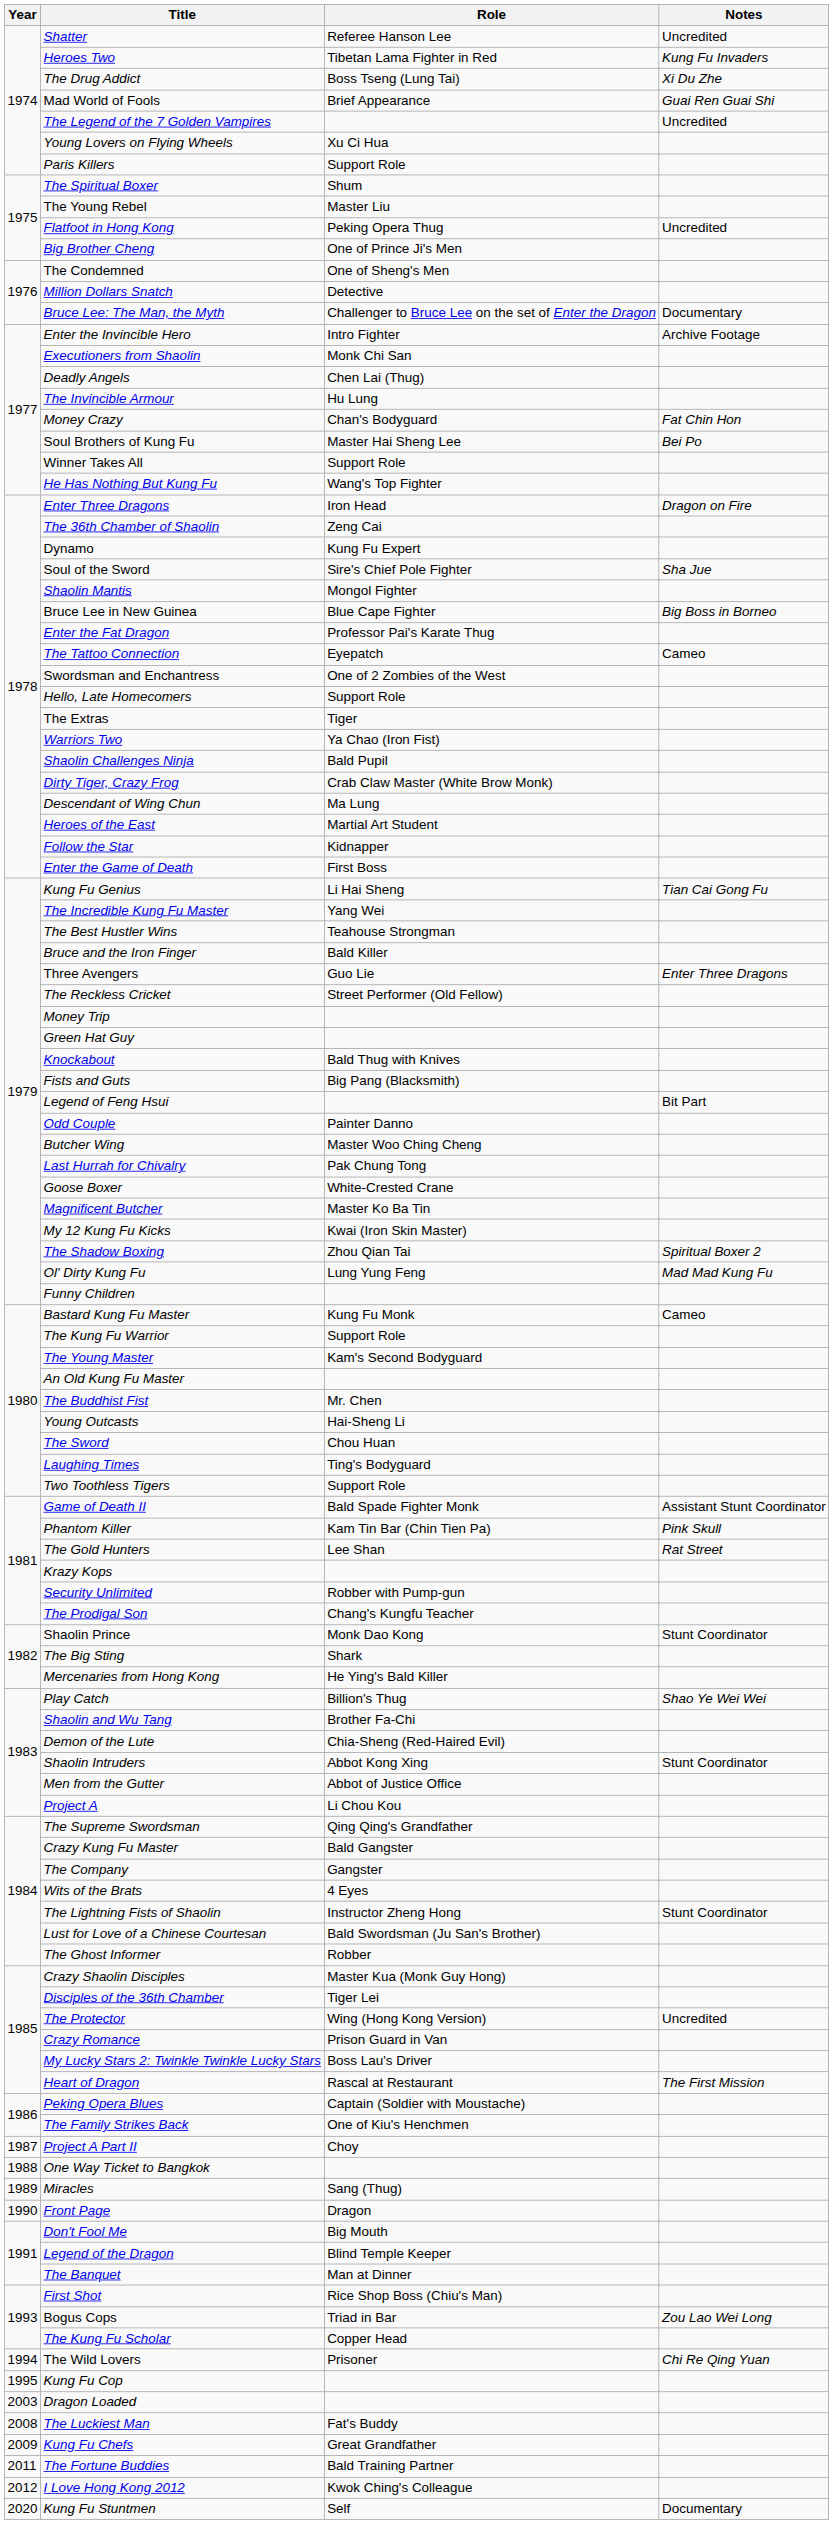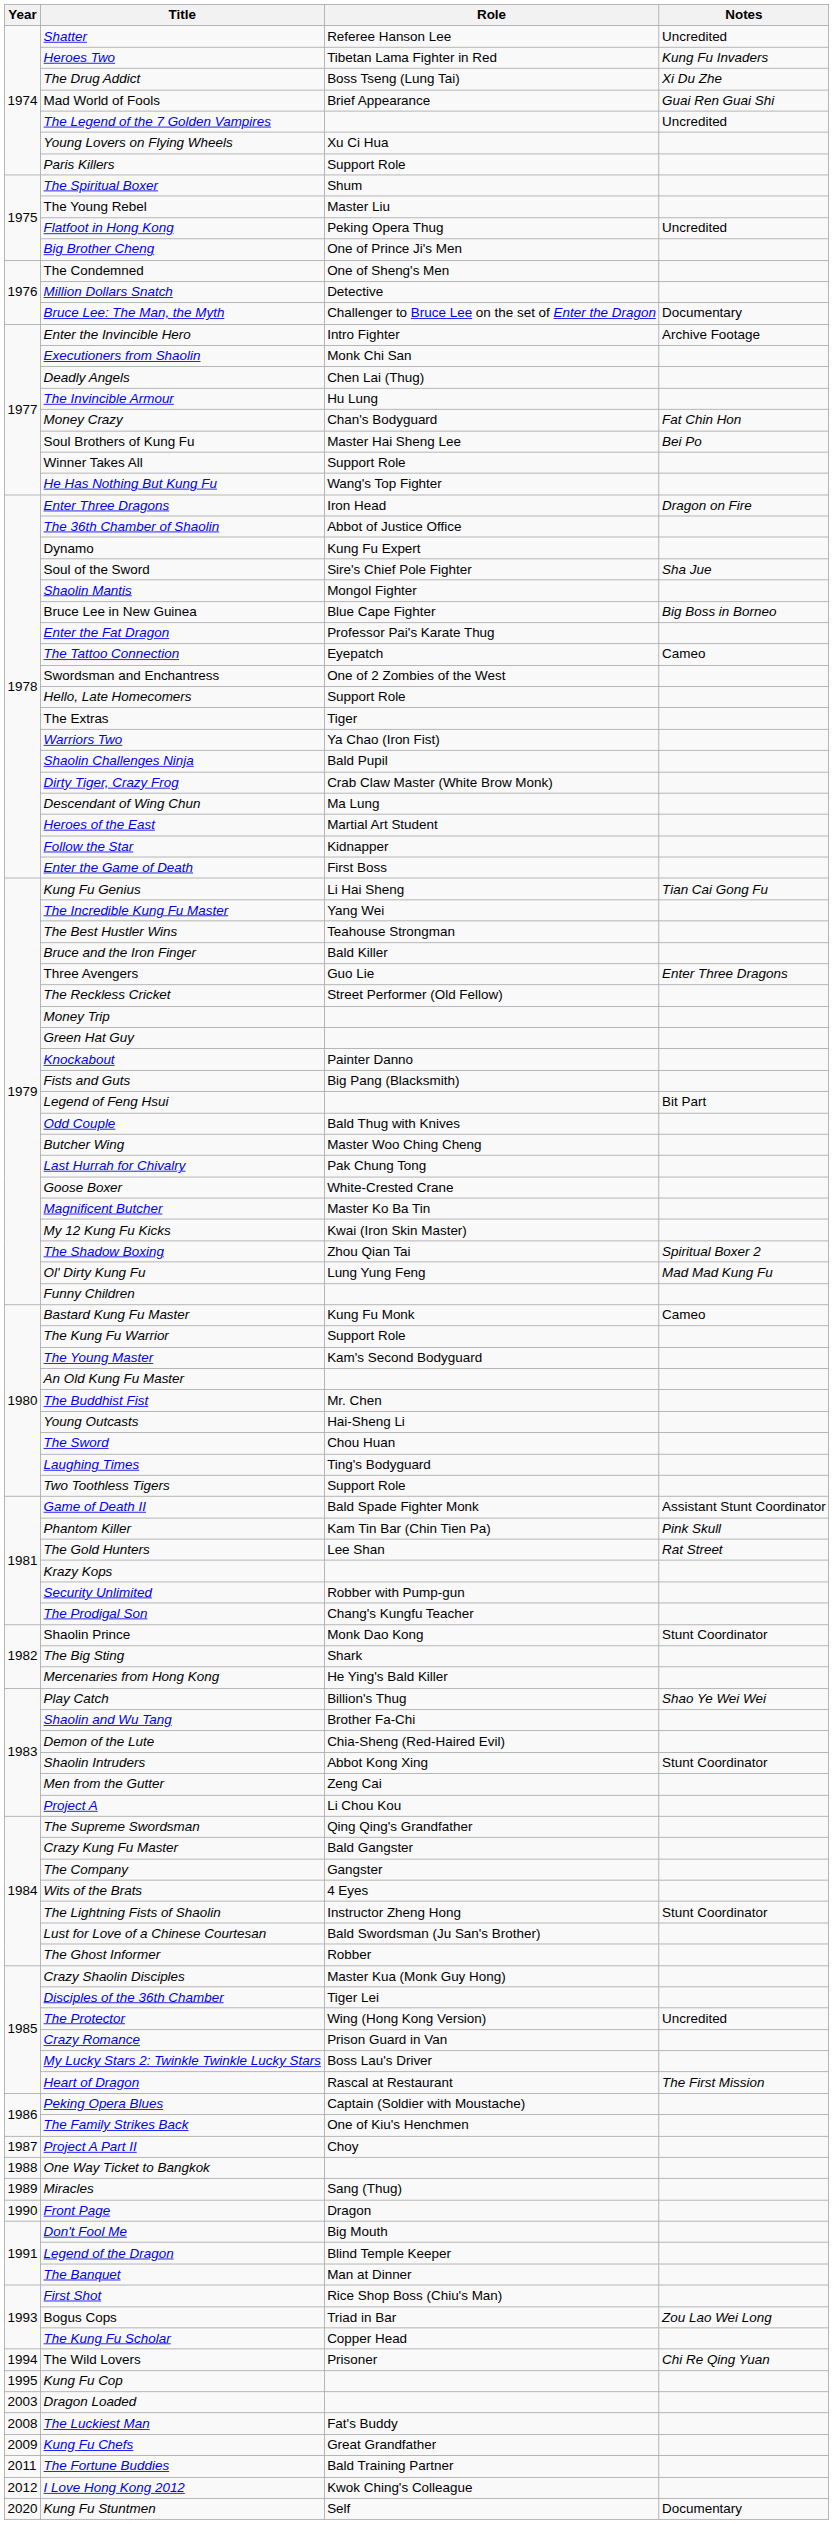 <table class="wikitable sortable">
 <tr>
 <th>Year</th>
 <th>Title</th>
 <th>Role</th>
 <th scope="col" class="unsortable">Notes</th>
 </tr>
 <tr>
 <td rowspan="7">1974</td>
 <td><em><a href='#'>Shatter</a></em></td>
 <td>Referee Hanson Lee</td>
 <td>Uncredited</td>
 </tr>
 <tr>
 <td><em><a href='#'>Heroes Two</a></em></td>
 <td>Tibetan Lama Fighter in Red</td>
 <td><em>Kung Fu Invaders</em></td>
 </tr>
 <tr>
 <td><em>The Drug Addict</em></td>
 <td>Boss Tseng (Lung Tai)</td>
 <td><em>Xi Du Zhe</em></td>
 </tr>
 <tr>
 <td>Mad World of Fools</td>
 <td>Brief Appearance</td>
 <td><em>Guai Ren Guai Shi</em></td>
 </tr>
 <tr>
 <td><em><a href='#'>The Legend of the 7 Golden Vampires</a></em></td>
 <td></td>
 <td>Uncredited</td>
 </tr>
 <tr>
 <td><em>Young Lovers on Flying Wheels</em></td>
 <td>Xu Ci Hua</td>
 <td></td>
 </tr>
 <tr>
 <td><em>Paris Killers</em></td>
 <td>Support Role</td>
 <td></td>
 </tr>
 <tr>
 <td rowspan=4>1975</td>
 <td><em><a href='#'>The Spiritual Boxer</a></em></td>
 <td>Shum</td>
 <td></td>
 </tr>
 <tr>
 <td>The Young Rebel</td>
 <td>Master Liu</td>
 <td></td>
 </tr>
 <tr>
 <td><em><a href='#'>Flatfoot in Hong Kong</a></em></td>
 <td>Peking Opera Thug</td>
 <td>Uncredited</td>
 </tr>
 <tr>
 <td><em><a href='#'>Big Brother Cheng</a></em></td>
 <td>One of Prince Ji's Men</td>
 <td></td>
 </tr>
 <tr>
 <td rowspan="3">1976</td>
 <td>The Condemned</td>
 <td>One of Sheng's Men</td>
 <td></td>
 </tr>
 <tr>
 <td><em><a href='#'>Million Dollars Snatch</a></em></td>
 <td>Detective</td>
 <td></td>
 </tr>
 <tr>
 <td><em><a href='#'>Bruce Lee: The Man, the Myth</a></em></td>
 <td>Challenger to <a href='#'>Bruce Lee</a> on the set of <em><a href='#'>Enter the Dragon</a></em></td>
 <td>Documentary</td>
 </tr>
 <tr>
 <td rowspan="8">1977</td>
 <td><em>Enter the Invincible Hero</em></td>
 <td>Intro Fighter</td>
 <td>Archive Footage</td>
 </tr>
 <tr>
 <td><em><a href='#'>Executioners from Shaolin</a></em></td>
 <td>Monk Chi San</td>
 <td></td>
 </tr>
 <tr>
 <td><em>Deadly Angels</em></td>
 <td>Chen Lai (Thug)</td>
 <td></td>
 </tr>
 <tr>
 <td><em><a href='#'>The Invincible Armour</a></em></td>
 <td>Hu Lung</td>
 <td></td>
 </tr>
 <tr>
 <td><em>Money Crazy</em></td>
 <td>Chan's Bodyguard</td>
 <td><em>Fat Chin Hon</em></td>
 </tr>
 <tr>
 <td>Soul Brothers of Kung Fu</td>
 <td>Master Hai Sheng Lee</td>
 <td><em>Bei Po</em></td>
 </tr>
 <tr>
 <td>Winner Takes All</td>
 <td>Support Role</td>
 <td></td>
 </tr>
 <tr>
 <td><em><a href='#'>He Has Nothing But Kung Fu</a></em></td>
 <td>Wang's Top Fighter</td>
 <td></td>
 </tr>
 <tr>
 <td rowspan="18">1978</td>
 <td><em><a href='#'>Enter Three Dragons</a></em></td>
 <td>Iron Head</td>
 <td><em>Dragon on Fire</em></td>
 </tr>
 <tr>
 <td><em><a href='#'>The 36th Chamber of Shaolin</a></em></td>
-<td>Zeng Cai</td>
+<td>Abbot of Justice Office</td>
 <td></td>
 </tr>
 <tr>
 <td>Dynamo</td>
 <td>Kung Fu Expert</td>
 <td></td>
 </tr>
 <tr>
 <td>Soul of the Sword</td>
 <td>Sire's Chief Pole Fighter</td>
 <td><em>Sha Jue</em></td>
 </tr>
 <tr>
 <td><em><a href='#'>Shaolin Mantis</a></em></td>
 <td>Mongol Fighter</td>
 <td></td>
 </tr>
 <tr>
 <td>Bruce Lee in New Guinea</td>
 <td>Blue Cape Fighter</td>
 <td><em>Big Boss in Borneo</em></td>
 </tr>
 <tr>
 <td><em><a href='#'>Enter the Fat Dragon</a></em></td>
 <td>Professor Pai's Karate Thug</td>
 <td></td>
 </tr>
 <tr>
 <td><em><a href='#'>The Tattoo Connection</a></em></td>
 <td>Eyepatch</td>
 <td>Cameo</td>
 </tr>
 <tr>
 <td>Swordsman and  Enchantress</td>
 <td>One of 2 Zombies of the West</td>
 <td></td>
 </tr>
 <tr>
 <td><em>Hello, Late Homecomers</em></td>
 <td>Support Role</td>
 <td></td>
 </tr>
 <tr>
 <td>The Extras</td>
 <td>Tiger</td>
 <td></td>
 </tr>
 <tr>
 <td><em><a href='#'>Warriors Two</a></em></td>
 <td>Ya Chao (Iron Fist)</td>
 <td></td>
 </tr>
 <tr>
 <td><em><a href='#'>Shaolin Challenges Ninja</a></em></td>
 <td>Bald Pupil</td>
 <td></td>
 </tr>
 <tr>
 <td><em><a href='#'>Dirty Tiger, Crazy Frog</a></em></td>
 <td>Crab Claw Master (White Brow Monk)</td>
 <td></td>
 </tr>
 <tr>
 <td><em>Descendant of Wing Chun</em></td>
 <td>Ma Lung</td>
 <td></td>
 </tr>
 <tr>
 <td><em><a href='#'>Heroes of the East</a></em></td>
 <td>Martial Art Student</td>
 <td></td>
 </tr>
 <tr>
 <td><em><a href='#'>Follow the Star</a></em></td>
 <td>Kidnapper</td>
 <td></td>
 </tr>
 <tr>
 <td><em><a href='#'>Enter the Game of Death</a></em></td>
 <td>First Boss</td>
 <td></td>
 </tr>
 <tr>
 <td rowspan="20">1979</td>
 <td><em>Kung Fu Genius</em></td>
 <td>Li Hai Sheng</td>
 <td><em>Tian Cai Gong Fu</em></td>
 </tr>
 <tr>
 <td><em><a href='#'>The Incredible Kung Fu Master</a></em></td>
 <td>Yang Wei</td>
 <td></td>
 </tr>
 <tr>
 <td><em>The Best Hustler Wins</em></td>
 <td>Teahouse Strongman</td>
 <td></td>
 </tr>
 <tr>
 <td><em>Bruce and the Iron Finger</em></td>
 <td>Bald Killer</td>
 <td></td>
 </tr>
 <tr>
 <td>Three Avengers</td>
 <td>Guo Lie</td>
 <td><em>Enter Three Dragons</em></td>
 </tr>
 <tr>
 <td><em>The Reckless Cricket</em></td>
 <td>Street Performer (Old Fellow)</td>
 <td></td>
 </tr>
 <tr>
 <td><em>Money Trip</em></td>
 <td></td>
 <td></td>
 </tr>
 <tr>
 <td><em>Green Hat Guy</em></td>
 <td></td>
 <td></td>
 </tr>
 <tr>
 <td><em><a href='#'>Knockabout</a></em></td>
-<td>Bald Thug with Knives</td>
+<td>Painter Danno</td>
 <td></td>
 </tr>
 <tr>
 <td><em>Fists and Guts</em></td>
 <td>Big Pang (Blacksmith)</td>
 <td></td>
 </tr>
 <tr>
 <td><em>Legend of Feng Hsui</em></td>
 <td></td>
 <td>Bit Part</td>
 </tr>
 <tr>
 <td><em><a href='#'>Odd Couple</a></em></td>
-<td>Painter Danno</td>
+<td>Bald Thug with Knives</td>
 <td></td>
 </tr>
 <tr>
 <td><em>Butcher Wing</em></td>
 <td>Master Woo Ching Cheng</td>
 <td></td>
 </tr>
 <tr>
 <td><em><a href='#'>Last Hurrah for Chivalry</a></em></td>
 <td>Pak Chung Tong</td>
 <td></td>
 </tr>
 <tr>
 <td><em>Goose Boxer</em></td>
 <td>White-Crested Crane</td>
 <td></td>
 </tr>
 <tr>
 <td><em><a href='#'>Magnificent Butcher</a></em></td>
 <td>Master Ko Ba Tin</td>
 <td></td>
 </tr>
 <tr>
 <td><em>My 12 Kung Fu Kicks</em></td>
 <td>Kwai (Iron Skin Master)</td>
 <td></td>
 </tr>
 <tr>
 <td><em><a href='#'>The Shadow Boxing</a></em></td>
 <td>Zhou Qian Tai</td>
 <td><em>Spiritual Boxer 2</em></td>
 </tr>
 <tr>
 <td><em>Ol' Dirty Kung Fu</em></td>
 <td>Lung Yung Feng</td>
 <td><em>Mad Mad Kung Fu</em></td>
 </tr>
 <tr>
 <td><em>Funny Children</em></td>
 <td></td>
 <td></td>
 </tr>
 <tr>
 <td rowspan="9">1980</td>
 <td><em>Bastard Kung Fu Master</em></td>
 <td>Kung Fu Monk</td>
 <td>Cameo</td>
 </tr>
 <tr>
 <td><em>The Kung Fu Warrior</em></td>
 <td>Support Role</td>
 <td></td>
 </tr>
 <tr>
 <td><em><a href='#'>The Young Master</a></em></td>
 <td>Kam's Second Bodyguard</td>
 <td></td>
 </tr>
 <tr>
 <td><em>An Old Kung Fu Master</em></td>
 <td></td>
 <td></td>
 </tr>
 <tr>
 <td><em><a href='#'>The Buddhist Fist</a></em></td>
 <td>Mr. Chen</td>
 <td></td>
 </tr>
 <tr>
 <td><em>Young Outcasts</em></td>
 <td>Hai-Sheng Li</td>
 <td></td>
 </tr>
 <tr>
 <td><em><a href='#'>The Sword</a></em></td>
 <td>Chou Huan</td>
 <td></td>
 </tr>
 <tr>
 <td><em><a href='#'>Laughing Times</a></em></td>
 <td>Ting's Bodyguard</td>
 <td></td>
 </tr>
 <tr>
 <td><em>Two Toothless Tigers</em></td>
 <td>Support Role</td>
 <td></td>
 </tr>
 <tr>
 <td rowspan="6">1981</td>
 <td><em><a href='#'>Game of Death II</a></em></td>
 <td>Bald Spade Fighter Monk</td>
 <td>Assistant Stunt Coordinator</td>
 </tr>
 <tr>
 <td><em>Phantom Killer</em></td>
 <td>Kam Tin Bar (Chin Tien Pa)</td>
 <td><em>Pink Skull</em></td>
 </tr>
 <tr>
 <td><em>The Gold Hunters</em></td>
 <td>Lee Shan</td>
 <td><em>Rat Street</em></td>
 </tr>
 <tr>
 <td><em>Krazy Kops</em></td>
 <td></td>
 <td></td>
 </tr>
 <tr>
 <td><em><a href='#'>Security Unlimited</a></em></td>
 <td>Robber with Pump-gun</td>
 <td></td>
 </tr>
 <tr>
 <td><em><a href='#'>The Prodigal Son</a></em></td>
 <td>Chang's Kungfu Teacher</td>
 <td></td>
 </tr>
 <tr>
 <td rowspan="3">1982</td>
 <td>Shaolin Prince</td>
 <td>Monk Dao Kong</td>
 <td>Stunt Coordinator</td>
 </tr>
 <tr>
 <td><em>The Big Sting</em></td>
 <td>Shark</td>
 <td></td>
 </tr>
 <tr>
 <td><em>Mercenaries from Hong Kong</em></td>
 <td>He Ying's Bald Killer</td>
 <td></td>
 </tr>
 <tr>
 <td rowspan="6">1983</td>
 <td><em>Play Catch</em></td>
 <td>Billion's Thug</td>
 <td><em>Shao Ye Wei Wei</em></td>
 </tr>
 <tr>
 <td><em><a href='#'>Shaolin and Wu Tang</a></em></td>
 <td>Brother Fa-Chi</td>
 <td></td>
 </tr>
 <tr>
 <td><em>Demon of the Lute</em></td>
 <td>Chia-Sheng (Red-Haired Evil)</td>
 <td></td>
 </tr>
 <tr>
 <td><em>Shaolin Intruders</em></td>
 <td>Abbot Kong Xing</td>
 <td>Stunt Coordinator</td>
 </tr>
 <tr>
 <td><em>Men from the Gutter</em></td>
-<td>Abbot of Justice Office</td>
+<td>Zeng Cai</td>
 <td></td>
 </tr>
 <tr>
 <td><em><a href='#'>Project A</a></em></td>
 <td>Li Chou Kou</td>
 <td></td>
 </tr>
 <tr>
 <td rowspan="7">1984</td>
 <td><em>The Supreme Swordsman</em></td>
 <td>Qing Qing's Grandfather</td>
 <td></td>
 </tr>
 <tr>
 <td><em>Crazy Kung Fu Master</em></td>
 <td>Bald Gangster</td>
 <td></td>
 </tr>
 <tr>
 <td><em>The Company</em></td>
 <td>Gangster</td>
 <td></td>
 </tr>
 <tr>
 <td><em>Wits of the Brats</em></td>
 <td>4 Eyes</td>
 <td></td>
 </tr>
 <tr>
 <td><em>The Lightning Fists of Shaolin</em></td>
 <td>Instructor Zheng Hong</td>
 <td>Stunt Coordinator</td>
 </tr>
 <tr>
 <td><em>Lust for Love of a Chinese Courtesan</em></td>
 <td>Bald Swordsman (Ju San's Brother)</td>
 <td></td>
 </tr>
 <tr>
 <td><em>The Ghost Informer</em></td>
 <td>Robber</td>
 <td></td>
 </tr>
 <tr>
 <td rowspan="6">1985</td>
 <td><em>Crazy Shaolin Disciples</em></td>
 <td>Master Kua (Monk Guy Hong)</td>
 <td></td>
 </tr>
 <tr>
 <td><em><a href='#'>Disciples of the 36th Chamber</a></em></td>
 <td>Tiger Lei</td>
 <td></td>
 </tr>
 <tr>
 <td><em><a href='#'>The Protector</a></em></td>
 <td>Wing (Hong Kong Version)</td>
 <td>Uncredited</td>
 </tr>
 <tr>
 <td><em><a href='#'>Crazy Romance</a></em></td>
 <td>Prison Guard in Van</td>
 <td></td>
 </tr>
 <tr>
 <td><em><a href='#'>My Lucky Stars 2: Twinkle Twinkle Lucky Stars</a></em></td>
 <td>Boss Lau's Driver</td>
 <td></td>
 </tr>
 <tr>
 <td><em><a href='#'>Heart of Dragon</a></em></td>
 <td>Rascal at Restaurant</td>
 <td><em>The First Mission</em></td>
 </tr>
 <tr>
 <td rowspan="2">1986</td>
 <td><em><a href='#'>Peking Opera Blues</a></em></td>
 <td>Captain (Soldier with Moustache)</td>
 <td></td>
 </tr>
 <tr>
 <td><em><a href='#'>The Family Strikes Back</a></em></td>
 <td>One of Kiu's Henchmen</td>
 <td></td>
 </tr>
 <tr>
 <td>1987</td>
 <td><em><a href='#'>Project A Part II</a></em></td>
 <td>Choy</td>
 <td></td>
 </tr>
 <tr>
 <td>1988</td>
 <td><em>One Way Ticket to Bangkok</em></td>
 <td></td>
 <td></td>
 </tr>
 <tr>
 <td>1989</td>
 <td><em>Miracles</em></td>
 <td>Sang (Thug)</td>
 <td></td>
 </tr>
 <tr>
 <td>1990</td>
 <td><em><a href='#'>Front Page</a></em></td>
 <td>Dragon</td>
 <td></td>
 </tr>
 <tr>
 <td rowspan="3">1991</td>
 <td><em><a href='#'>Don't Fool Me</a></em></td>
 <td>Big Mouth</td>
 <td></td>
 </tr>
 <tr>
 <td><em><a href='#'>Legend of the Dragon</a></em></td>
 <td>Blind Temple Keeper</td>
 <td></td>
 </tr>
 <tr>
 <td><em><a href='#'>The Banquet</a></em></td>
 <td>Man at Dinner</td>
 <td></td>
 </tr>
 <tr>
 <td rowspan="3">1993</td>
 <td><em><a href='#'>First Shot</a></em></td>
 <td>Rice Shop Boss (Chiu's Man)</td>
 <td></td>
 </tr>
 <tr>
 <td>Bogus Cops</td>
 <td>Triad in Bar</td>
 <td><em>Zou Lao Wei Long</em></td>
 </tr>
 <tr>
 <td><em><a href='#'>The Kung Fu Scholar</a></em></td>
 <td>Copper Head</td>
 <td></td>
 </tr>
 <tr>
 <td>1994</td>
 <td>The Wild Lovers</td>
 <td>Prisoner</td>
 <td><em>Chi Re Qing Yuan</em></td>
 </tr>
 <tr>
 <td>1995</td>
 <td><em>Kung Fu Cop</em></td>
 <td></td>
 <td></td>
 </tr>
 <tr>
 <td>2003</td>
 <td><em>Dragon Loaded</em></td>
 <td></td>
 <td></td>
 </tr>
 <tr>
 <td>2008</td>
 <td><em><a href='#'>The Luckiest Man</a></em></td>
 <td>Fat's Buddy</td>
 <td></td>
 </tr>
 <tr>
 <td>2009</td>
 <td><em><a href='#'>Kung Fu Chefs</a></em></td>
 <td>Great Grandfather</td>
 <td></td>
 </tr>
 <tr>
 <td>2011</td>
 <td><em><a href='#'>The Fortune Buddies</a></em></td>
 <td>Bald Training Partner</td>
 <td></td>
 </tr>
 <tr>
 <td>2012</td>
 <td><em><a href='#'>I Love Hong Kong 2012</a></em></td>
 <td>Kwok Ching's Colleague</td>
 <td></td>
 </tr>
 <tr>
 <td>2020</td>
 <td><em> Kung Fu Stuntmen</em></td>
 <td>Self</td>
 <td>Documentary</td>
 </tr>
 </table>
